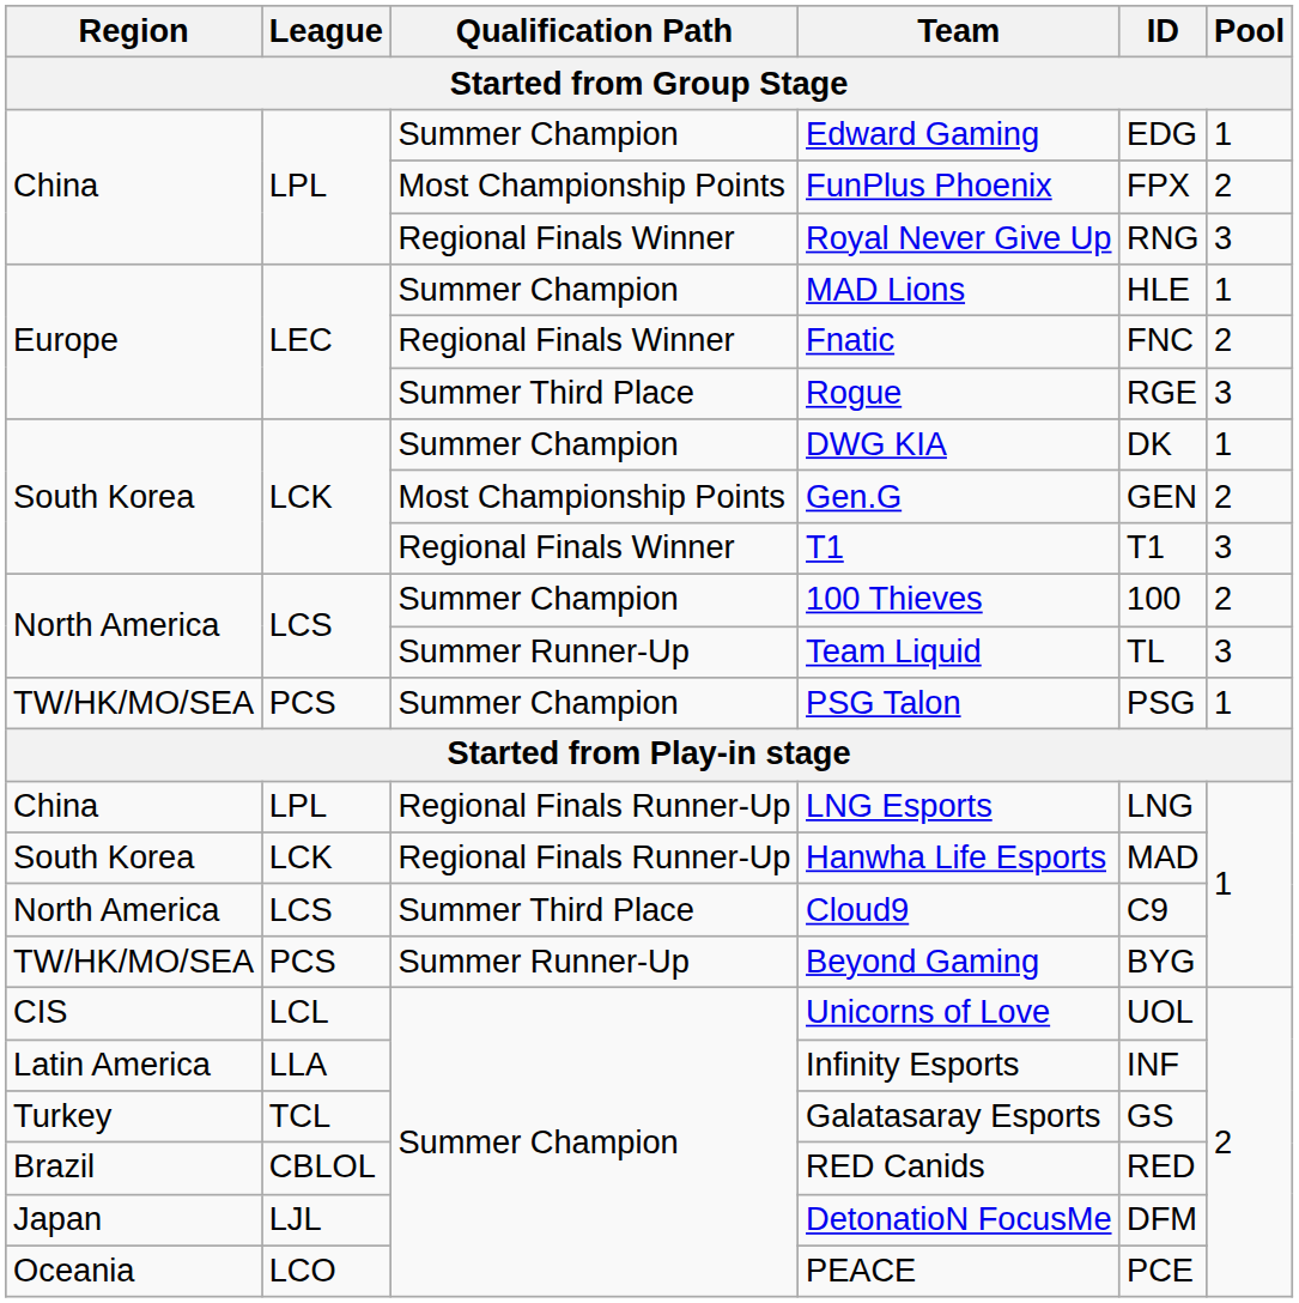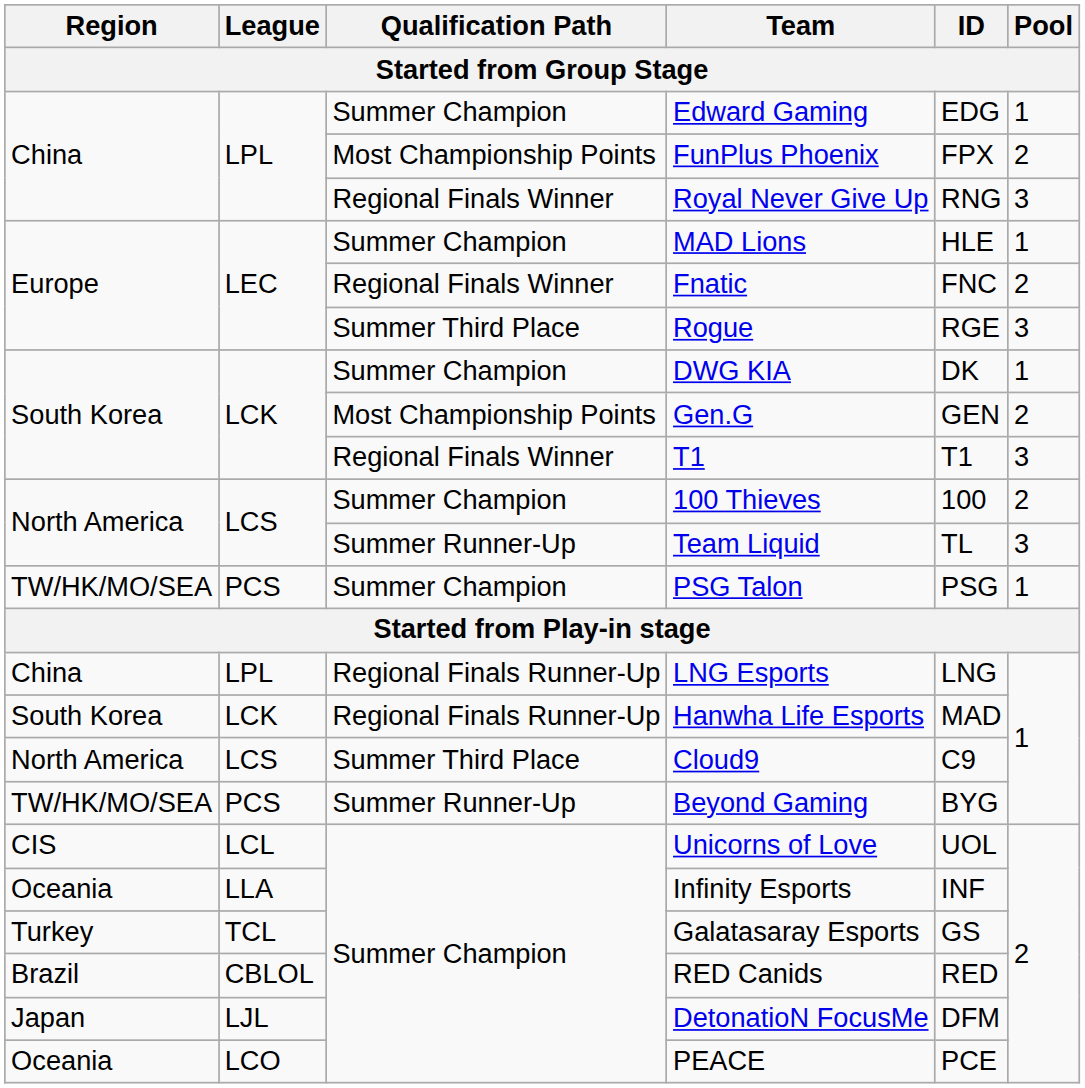 <table class="wikitable" style="white-space:nowrap">
 <tr>
 <th>Region</th>
 <th>League</th>
 <th>Qualification Path</th>
 <th>Team</th>
 <th>ID</th>
 <th>Pool</th>
 </tr>
 <tr>
 <th colspan="6">Started from Group Stage</th>
 </tr>
 <tr>
 <td rowspan="3">China</td>
 <td rowspan="3" title="League of Legends Pro League">LPL</td>
 <td>Summer Champion</td>
 <td><a href='#'>Edward Gaming</a></td>
 <td>EDG</td>
 <td>1</td>
 </tr>
 <tr>
 <td>Most Championship Points</td>
 <td><a href='#'>FunPlus Phoenix</a></td>
 <td>FPX</td>
 <td>2</td>
 </tr>
 <tr>
 <td>Regional Finals Winner</td>
 <td><a href='#'>Royal Never Give Up</a></td>
 <td>RNG</td>
 <td>3</td>
 </tr>
 <tr>
 <td rowspan="3">Europe</td>
 <td rowspan="3" title="League of Legends European Championship">LEC</td>
 <td>Summer Champion</td>
 <td><a href='#'>MAD Lions</a></td>
 <td>HLE</td>
 <td>1</td>
 </tr>
 <tr>
 <td>Regional Finals Winner</td>
 <td><a href='#'>Fnatic</a></td>
 <td>FNC</td>
 <td>2</td>
 </tr>
 <tr>
 <td>Summer Third Place</td>
 <td><a href='#'>Rogue</a></td>
 <td>RGE</td>
 <td>3</td>
 </tr>
 <tr>
 <td rowspan="3">South Korea</td>
 <td rowspan="3" title="League of Legends Champions Korea">LCK</td>
 <td>Summer Champion</td>
 <td><a href='#'>DWG KIA</a></td>
 <td>DK</td>
 <td>1</td>
 </tr>
 <tr>
 <td>Most Championship Points</td>
 <td><a href='#'>Gen.G</a></td>
 <td>GEN</td>
 <td>2</td>
 </tr>
 <tr>
 <td>Regional Finals Winner</td>
 <td><a href='#'>T1</a></td>
 <td>T1</td>
 <td>3</td>
 </tr>
 <tr>
 <td rowspan="2">North America</td>
 <td rowspan="2" title="League of Legends Championship Series">LCS</td>
 <td>Summer Champion</td>
 <td><a href='#'>100 Thieves</a></td>
 <td>100</td>
 <td>2</td>
 </tr>
 <tr>
 <td>Summer Runner-Up</td>
 <td><a href='#'>Team Liquid</a></td>
 <td>TL</td>
 <td>3</td>
 </tr>
 <tr>
 <td rowspan="1" title="Taiwan/Hong Kong/Macau and Southeast Asia">TW/HK/MO/SEA</td>
 <td rowspan="1" title="Pacific Championship Series">PCS</td>
 <td>Summer Champion</td>
 <td><a href='#'>PSG Talon</a></td>
 <td>PSG</td>
 <td>1</td>
 </tr>
 <tr>
 <th colspan="6">Started from Play-in stage</th>
 </tr>
 <tr>
 <td>China</td>
 <td title="League of Legends Pro League">LPL</td>
 <td>Regional Finals Runner-Up</td>
 <td><a href='#'>LNG Esports</a></td>
 <td>LNG</td>
 <td rowspan="4">1</td>
 </tr>
 <tr>
 <td>South Korea</td>
 <td title="League of Legends Champions Korea">LCK</td>
 <td>Regional Finals Runner-Up</td>
 <td><a href='#'>Hanwha Life Esports</a></td>
 <td>MAD</td>
 </tr>
 <tr>
 <td>North America</td>
 <td title="League of Legends Championship Series">LCS</td>
 <td>Summer Third Place</td>
 <td><a href='#'>Cloud9</a></td>
 <td>C9</td>
 </tr>
 <tr>
 <td title="Taiwan/Hong Kong/Macau and Southeast Asia">TW/HK/MO/SEA</td>
 <td title="Pacific Championship Series">PCS</td>
 <td>Summer Runner-Up</td>
 <td><a href='#'>Beyond Gaming</a></td>
 <td>BYG</td>
 </tr>
 <tr>
 <td title="Commonwealth of Independent States">CIS</td>
 <td title="League of Legends Continental League">LCL</td>
 <td rowspan="6">Summer Champion</td>
 <td><a href='#'>Unicorns of Love</a></td>
 <td>UOL</td>
 <td rowspan="6">2</td>
 </tr>
 <tr>
-<td>Latin America</td>
+<td>Oceania</td>
 <td title="Liga Latinoamérica">LLA</td>
 <td>Infinity Esports</td>
 <td>INF</td>
 </tr>
 <tr>
 <td>Turkey</td>
 <td title="Turkish Championship League">TCL</td>
 <td>Galatasaray Esports</td>
 <td>GS</td>
 </tr>
 <tr>
 <td>Brazil</td>
 <td title="Campeonato Brasileiro de League of Legends">CBLOL</td>
 <td>RED Canids</td>
 <td>RED</td>
 </tr>
 <tr>
 <td>Japan</td>
 <td title="League of Legends Japan League">LJL</td>
 <td><a href='#'>DetonatioN FocusMe</a></td>
 <td>DFM</td>
 </tr>
 <tr>
 <td>Oceania</td>
 <td title="League of Legends Circuit Oceania">LCO</td>
 <td>PEACE</td>
 <td>PCE</td>
 </tr>
 </table>
